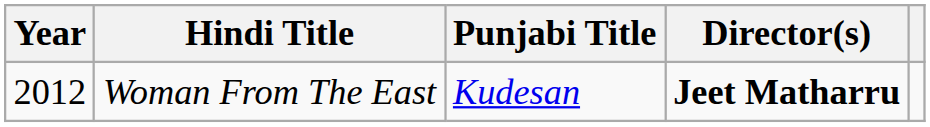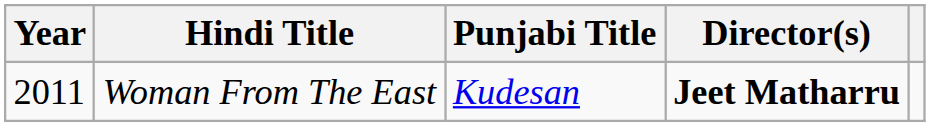 <table class="wikitable sortable">
 <tr>
 <th>Year</th>
 <th>Hindi Title</th>
 <th>Punjabi Title</th>
 <th>Director(s)</th>
 <th class="unsortable"></th>
 </tr>
 <tr>
-<td>2012</td>
+<td>2011</td>
 <td><em>Woman From The East</em></td>
 <td><em><a href='#'>Kudesan</a></em></td>
 <td><strong>Jeet Matharru</strong></td>
 <td></td>
 </tr>
 </table>
